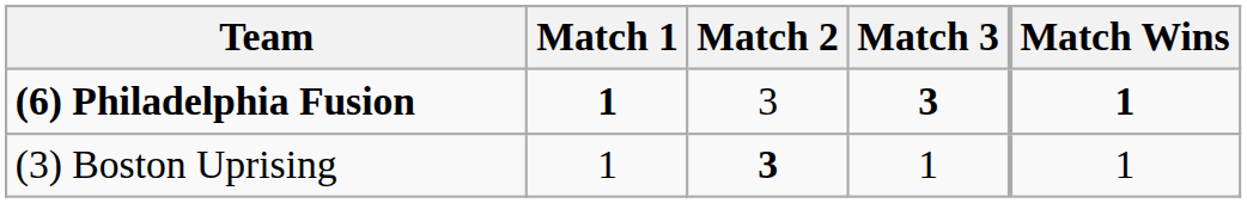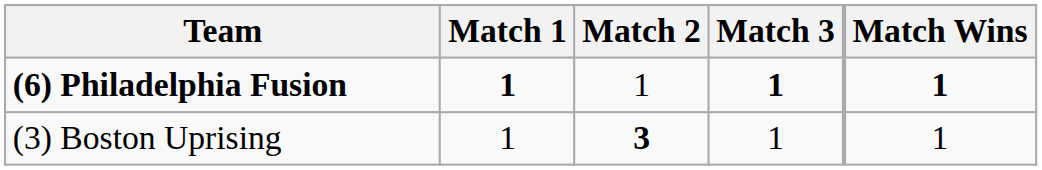 <table class="wikitable" style="text-align:center">
 <tr>
 <th style="width:200px">Team</th>
 <th>Match 1</th>
 <th>Match 2</th>
 <th style="border-right:2px solid#AAA">Match 3</th>
 <th>Match Wins</th>
 </tr>
 <tr>
 <td style="text-align:left"><strong>(6) Philadelphia Fusion</strong></td>
 <td><strong>1</strong></td>
-<td>3</td>
-<td style="border-right:2px solid#AAA"><strong>3</strong></td>
+<td>1</td>
+<td style="border-right:2px solid#AAA"><strong>1</strong></td>
 <td><strong>1</strong></td>
 </tr>
 <tr>
 <td style="text-align:left">(3) Boston Uprising</td>
 <td>1</td>
 <td><strong>3</strong></td>
 <td style="border-right:2px solid#AAA">1</td>
 <td>1</td>
 </tr>
 </table>
